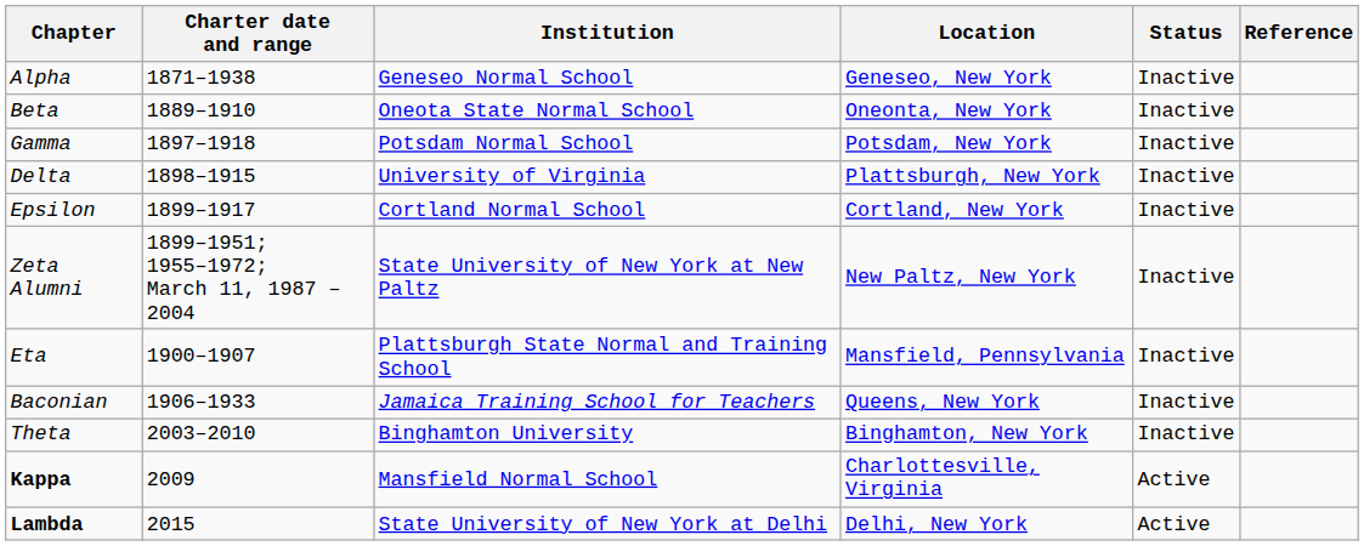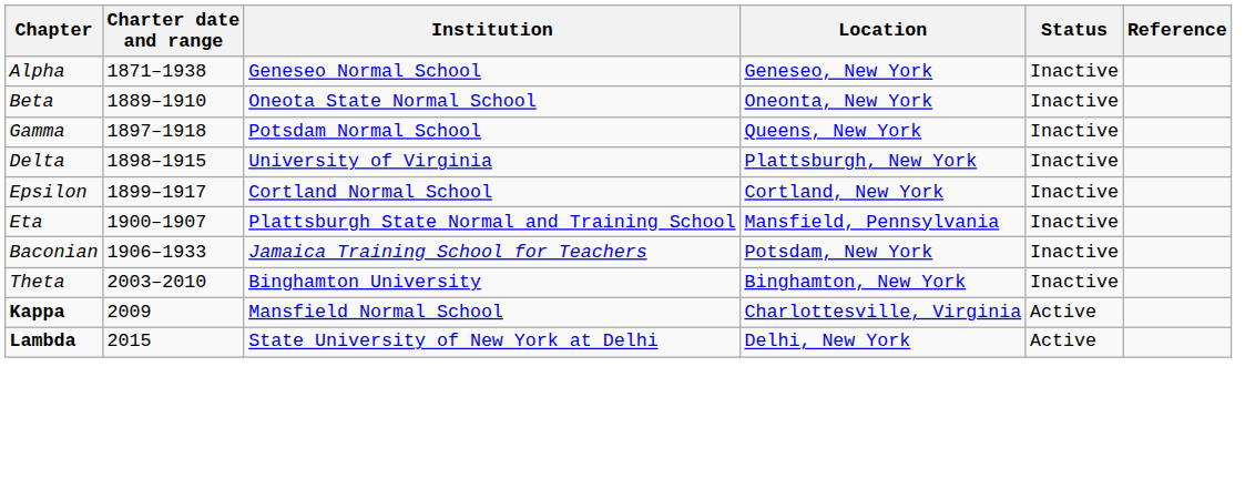 <table class="wikitable sortable">
 <tr>
 <th>Chapter</th>
 <th>Charter date<br>and range</th>
 <th>Institution</th>
 <th>Location</th>
 <th>Status</th>
 <th>Reference</th>
 </tr>
 <tr>
 <td><em>Alpha</em></td>
 <td>1871–1938</td>
 <td><a href='#'>Geneseo Normal School</a></td>
 <td><a href='#'>Geneseo, New York</a></td>
 <td>Inactive</td>
 <td></td>
 </tr>
 <tr>
 <td><em>Beta</em></td>
 <td>1889–1910</td>
 <td><a href='#'>Oneota State Normal School</a></td>
 <td><a href='#'>Oneonta, New York</a></td>
 <td>Inactive</td>
 <td></td>
 </tr>
 <tr>
 <td><em>Gamma</em></td>
 <td>1897–1918</td>
 <td><a href='#'>Potsdam Normal School</a></td>
-<td><a href='#'>Potsdam, New York</a></td>
+<td><a href='#'>Queens, New York</a></td>
 <td>Inactive</td>
 <td></td>
 </tr>
 <tr>
 <td><em>Delta</em></td>
 <td>1898–1915</td>
 <td><a href='#'>University of Virginia</a></td>
 <td><a href='#'>Plattsburgh, New York</a></td>
 <td>Inactive</td>
 <td></td>
 </tr>
 <tr>
 <td><em>Epsilon</em></td>
 <td>1899–1917</td>
 <td><a href='#'>Cortland Normal School</a></td>
 <td><a href='#'>Cortland, New York</a></td>
 <td>Inactive</td>
 <td></td>
 </tr>
 <tr>
-<td><em>Zeta Alumni</em></td>
-<td>1899–1951;<br>1955–1972;<br>March 11, 1987 – 2004</td>
-<td><a href='#'>State University of New York at New Paltz</a></td>
-<td><a href='#'>New Paltz, New York</a></td>
-<td>Inactive</td>
-<td></td>
-</tr>
-<tr>
 <td><em>Eta</em></td>
 <td>1900–1907</td>
 <td><a href='#'>Plattsburgh State Normal and Training School</a></td>
 <td><a href='#'>Mansfield, Pennsylvania</a></td>
 <td>Inactive</td>
 <td></td>
 </tr>
 <tr>
 <td><em>Baconian</em></td>
 <td>1906–1933</td>
 <td><em><a href='#'>Jamaica Training School for Teachers</a></em></td>
-<td><a href='#'>Queens, New York</a></td>
+<td><a href='#'>Potsdam, New York</a></td>
 <td>Inactive</td>
 <td></td>
 </tr>
 <tr>
 <td><em>Theta</em></td>
 <td>2003–2010</td>
 <td><a href='#'>Binghamton University</a></td>
 <td><a href='#'>Binghamton, New York</a></td>
 <td>Inactive</td>
 <td></td>
 </tr>
 <tr>
 <td><strong>Kappa</strong></td>
 <td>2009</td>
 <td><a href='#'>Mansfield Normal School</a></td>
 <td><a href='#'>Charlottesville, Virginia</a></td>
 <td>Active</td>
 <td></td>
 </tr>
 <tr>
 <td><strong>Lambda</strong></td>
 <td>2015</td>
 <td><a href='#'>State University of New York at Delhi</a></td>
 <td><a href='#'>Delhi, New York</a></td>
 <td>Active</td>
 <td></td>
 </tr>
 </table>
